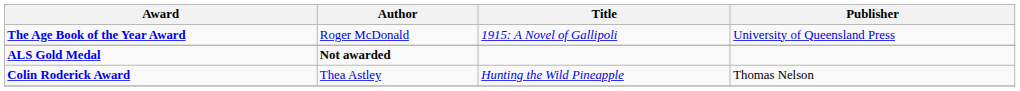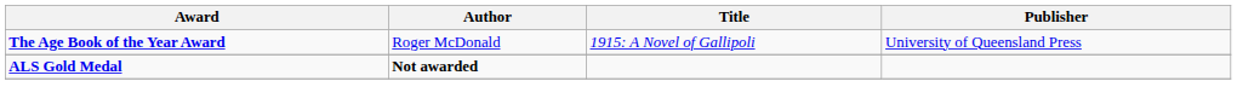 <table class="wikitable" width=100%>
 <tr>
 <th>Award</th>
 <th>Author</th>
 <th>Title</th>
 <th>Publisher</th>
 </tr>
 <tr>
 <td><strong><a href='#'>The Age Book of the Year Award</a></strong></td>
 <td><a href='#'>Roger McDonald</a></td>
 <td><em><a href='#'>1915: A Novel of Gallipoli</a></em></td>
 <td><a href='#'>University of Queensland Press</a></td>
 </tr>
 <tr>
 </tr>
 <tr>
 <td><strong><a href='#'>ALS Gold Medal</a></strong></td>
 <td><strong>Not awarded</strong></td>
 <td></td>
 <td></td>
 </tr>
 <tr>
-<td><strong><a href='#'>Colin Roderick Award</a></strong></td>
-<td><a href='#'>Thea Astley</a></td>
-<td><em><a href='#'>Hunting the Wild Pineapple</a></em></td>
-<td>Thomas Nelson</td>
-</tr>
-<tr>
 </tr>
 </table>
